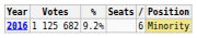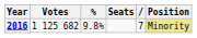 <table class="wikitable">
 <tr>
 <th>Year</th>
 <th>Votes</th>
 <th>%</th>
 <th>Seats</th>
 <th>/</th>
 <th>Position</th>
 </tr>
 <tr>
 <th><a href='#'>2016</a></th>
 <td>1 125 682</td>
-<td>9.2%</td>
+<td>9.8%</td>
 <td></td>
-<td> 6<br></td>
+<td> 7<br></td>
 <td style="background: khaki;">Minority</td>
 </tr>
 </table>
